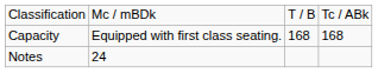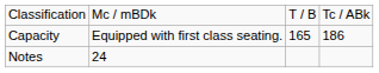 <table class="wikitable">
 <tr>
 <td>Classification</td>
 <td>Mc / mBDk</td>
 <td>T / B</td>
 <td>Tc / ABk</td>
 </tr>
 <tr>
 <td>Capacity</td>
 <td>Equipped with first class seating.</td>
-<td>168</td>
-<td>168</td>
+<td>165</td>
+<td>186</td>
 </tr>
 <tr>
 <td>Notes</td>
 <td>24</td>
 <td></td>
 <td></td>
 </tr>
 </table>
